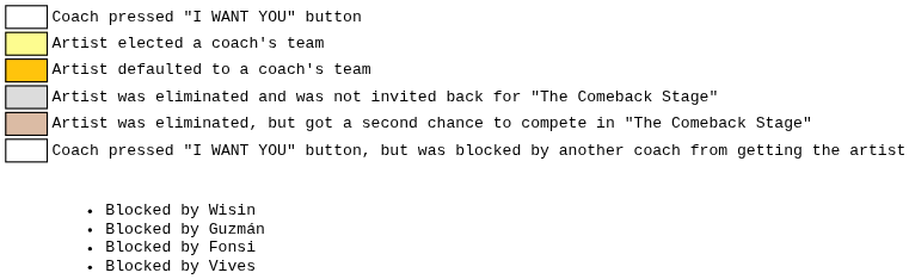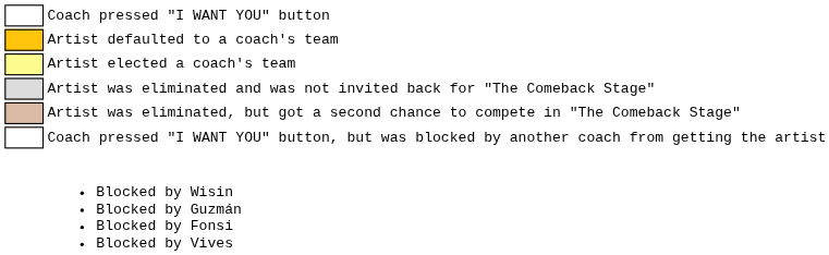 <table class="toccolours" style="font-size: 90%; white-space: nowrap;">
 <tr>
 <td style="background:white; border:1px solid black;"> <strong></strong> </td>
 <td>Coach pressed "I WANT YOU" button</td>
 </tr>
 <tr>
+<td style="background:#ffc40c; border:1px solid black;">    </td>
+<td>Artist defaulted to a coach's team</td>
+</tr>
+<tr>
 <td style="background:#fdfc8f; border:1px solid black;">    </td>
 <td style="padding-right: 8px">Artist elected a coach's team</td>
-</tr>
-<tr>
-<td style="background:#ffc40c; border:1px solid black;">    </td>
-<td>Artist defaulted to a coach's team</td>
 </tr>
 <tr>
 <td style="background:#dcdcdc; border:1px solid black;">    </td>
 <td>Artist was eliminated and was not invited back for "The Comeback Stage"</td>
 </tr>
 <tr>
 <td style="background:#dbbba4; border:1px solid black;">    </td>
 <td>Artist was eliminated, but got a second chance to compete in "The Comeback Stage"</td>
 </tr>
 <tr>
 <td style="background:white; border:1px solid black;"> <strong></strong> </td>
 <td>Coach pressed "I WANT YOU" button, but was blocked by another coach from getting the artist</td>
 </tr>
 <tr>
 <td></td>
 <td><br><ul><li> Blocked by Wisin</li><li> Blocked by Guzmán</li><li> Blocked by Fonsi</li><li> Blocked by Vives</li></ul></td>
 </tr>
 </table>
